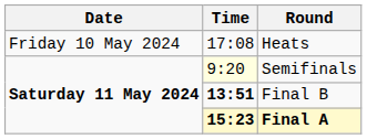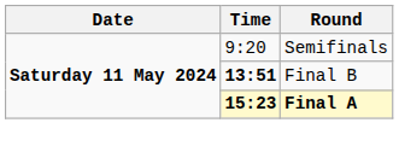 <table class="wikitable">
 <tr>
 <th>Date</th>
 <th>Time</th>
 <th>Round</th>
 </tr>
 <tr>
-<td>Friday 10 May 2024</td>
-<td>17:08</td>
-<td>Heats</td>
-</tr>
-<tr>
 <td rowspan=3><strong>Saturday 11 May 2024</strong></td>
-<td style="background: lightyellow;">9:20</td>
+<td>9:20</td>
 <td>Semifinals</td>
 </tr>
 <tr>
 <td><strong>13:51</strong></td>
 <td>Final B</td>
 </tr>
 <tr>
 <td style=background:lemonchiffon><strong>15:23</strong></td>
 <td style=background:lemonchiffon><strong>Final A</strong></td>
 </tr>
 </table>
